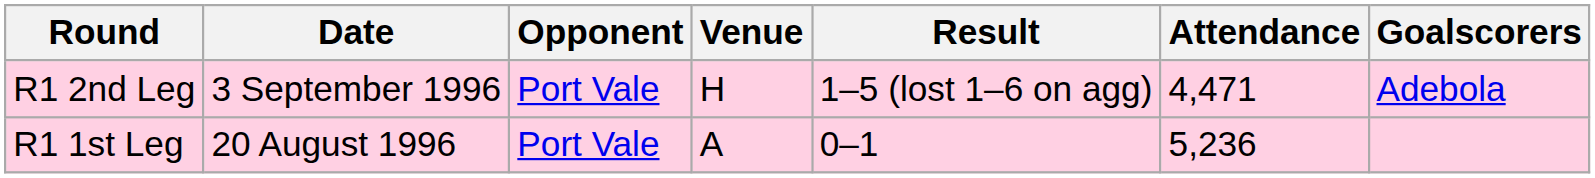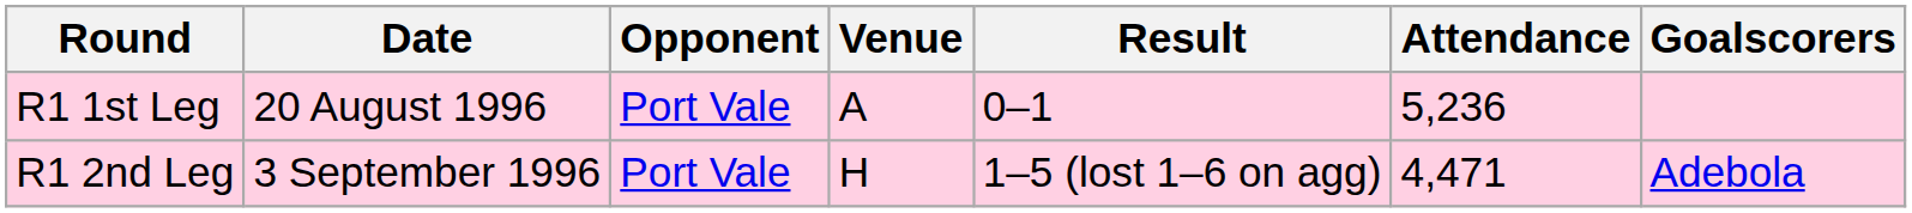 <table class="wikitable">
 <tr>
 <th>Round</th>
 <th>Date</th>
 <th>Opponent</th>
 <th>Venue</th>
 <th>Result</th>
 <th>Attendance</th>
 <th>Goalscorers</th>
 </tr>
 <tr style="background-color: #ffd0e3;">
+<td>R1 1st Leg</td>
+<td>20 August 1996</td>
+<td><a href='#'>Port Vale</a></td>
+<td>A</td>
+<td>0–1</td>
+<td>5,236</td>
+<td></td>
+</tr>
+<tr style="background-color: #ffd0e3;">
 <td>R1 2nd Leg</td>
 <td>3 September 1996</td>
 <td><a href='#'>Port Vale</a></td>
 <td>H</td>
 <td>1–5 (lost 1–6 on agg)</td>
 <td>4,471</td>
 <td><a href='#'>Adebola</a></td>
 </tr>
-<tr style="background-color: #ffd0e3;">
-<td>R1 1st Leg</td>
-<td>20 August 1996</td>
-<td><a href='#'>Port Vale</a></td>
-<td>A</td>
-<td>0–1</td>
-<td>5,236</td>
-<td></td>
-</tr>
 </table>
